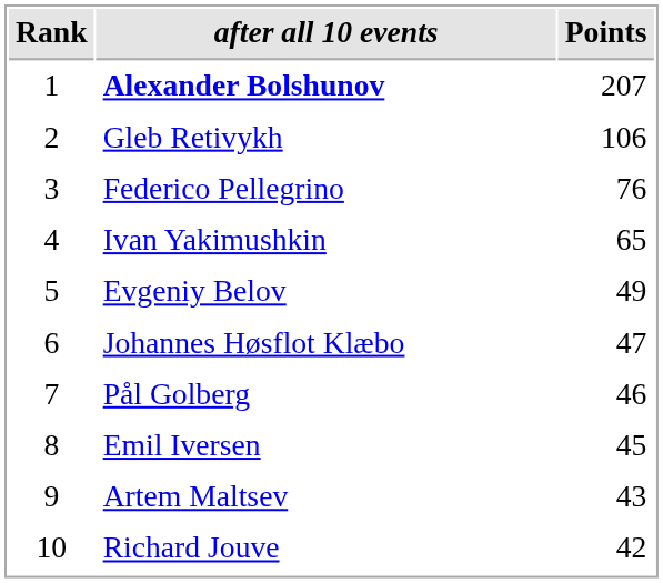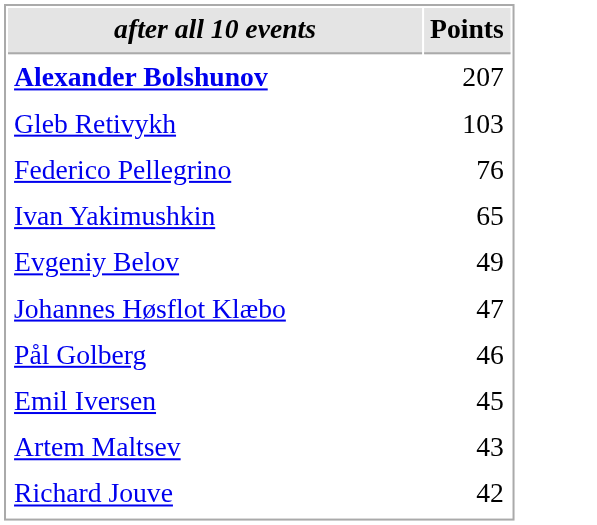 <table cellspacing="1" cellpadding="3" style="border:1px solid #AAAAAA;font-size:86%">
 <tr style="background-color: #E4E4E4;">
-<th style="border-bottom:1px solid #AAAAAA" width=10>Rank</th>
 <th style="border-bottom:1px solid #AAAAAA" width=200><em>after all 10 events</em></th>
 <th style="border-bottom:1px solid #AAAAAA" width=20 align=right>Points</th>
 </tr>
 <tr>
-<td align=center>1</td>
 <td> <strong><a href='#'>Alexander Bolshunov</a></strong></td>
 <td align=right>207</td>
 </tr>
 <tr>
-<td align=center>2</td>
 <td> <a href='#'>Gleb Retivykh</a></td>
-<td align=right>106</td>
+<td align=right>103</td>
 </tr>
 <tr>
-<td align=center>3</td>
 <td> <a href='#'>Federico Pellegrino</a></td>
 <td align=right>76</td>
 </tr>
 <tr>
-<td align=center>4</td>
 <td> <a href='#'>Ivan Yakimushkin</a></td>
 <td align=right>65</td>
 </tr>
 <tr>
-<td align=center>5</td>
 <td> <a href='#'>Evgeniy Belov</a></td>
 <td align=right>49</td>
 </tr>
 <tr>
-<td align=center>6</td>
 <td> <a href='#'>Johannes Høsflot Klæbo</a></td>
 <td align=right>47</td>
 </tr>
 <tr>
-<td align=center>7</td>
 <td> <a href='#'>Pål Golberg</a></td>
 <td align=right>46</td>
 </tr>
 <tr>
-<td align=center>8</td>
 <td> <a href='#'>Emil Iversen</a></td>
 <td align=right>45</td>
 </tr>
 <tr>
-<td align=center>9</td>
 <td> <a href='#'>Artem Maltsev</a></td>
 <td align=right>43</td>
 </tr>
 <tr>
-<td align=center>10</td>
 <td> <a href='#'>Richard Jouve</a></td>
 <td align=right>42</td>
 </tr>
 </table>
